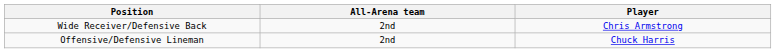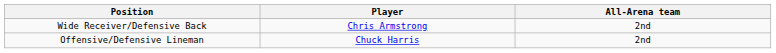 <table class="wikitable sortable">
 <tr>
 <th bgcolor="#DDDDFF" width="20%">Position</th>
+<th bgcolor="#DDDDFF" width="20%">Player</th>
 <th bgcolor="#DDDDFF" width="20%">All-Arena team</th>
-<th bgcolor="#DDDDFF" width="20%">Player</th>
 </tr>
 <tr align="center">
 <td>Wide Receiver/Defensive Back</td>
+<td><a href='#'>Chris Armstrong</a></td>
 <td>2nd</td>
-<td><a href='#'>Chris Armstrong</a></td>
 </tr>
 <tr align="center">
 <td>Offensive/Defensive Lineman</td>
+<td><a href='#'>Chuck Harris</a></td>
 <td>2nd</td>
-<td><a href='#'>Chuck Harris</a></td>
 </tr>
 </table>
